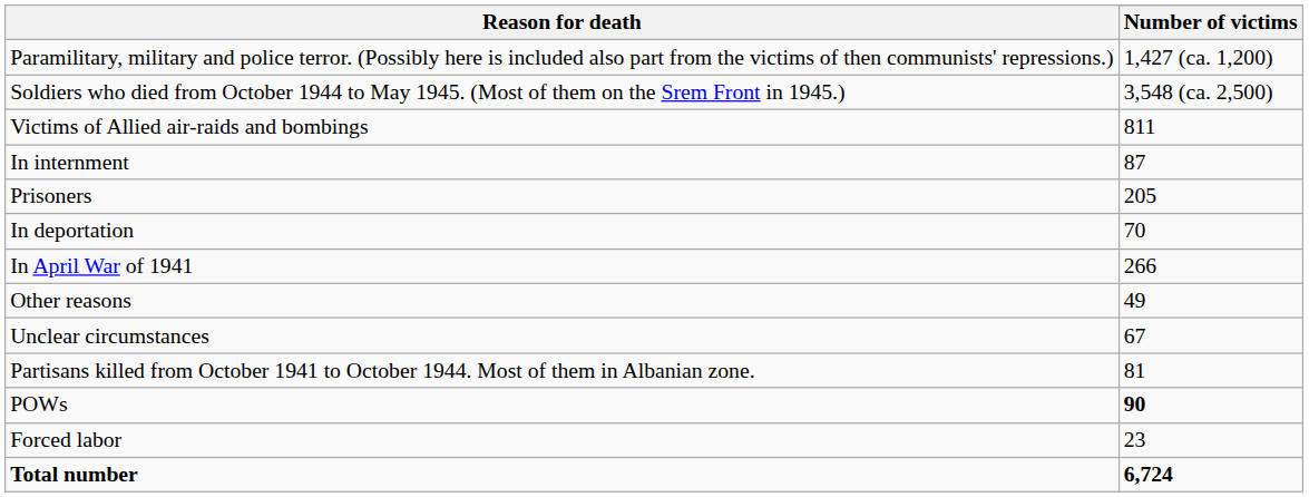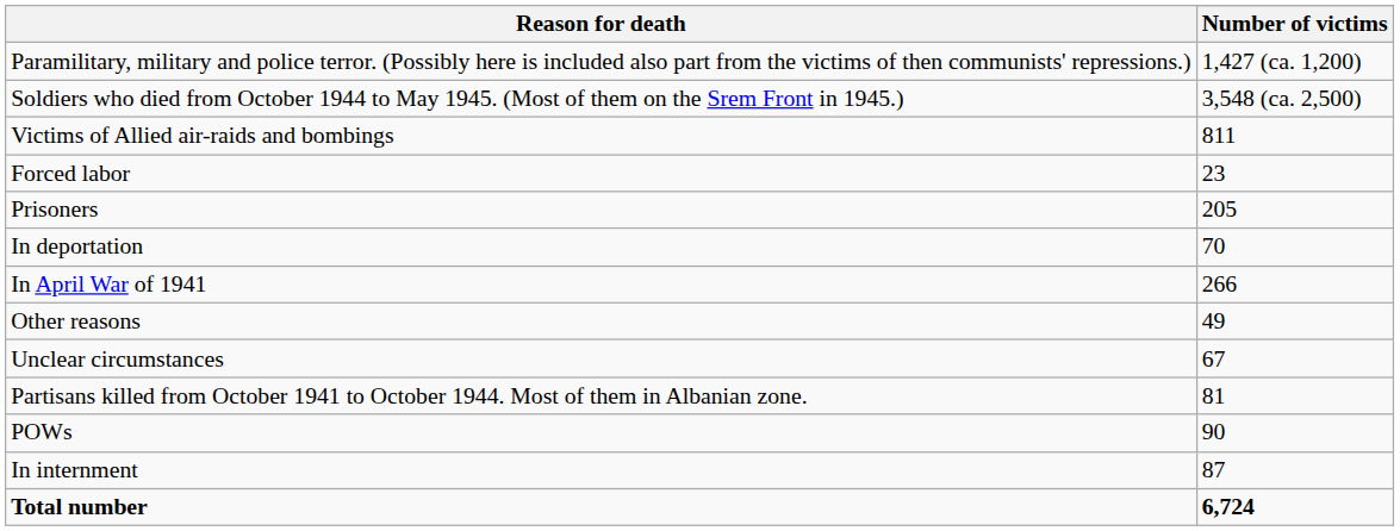 <table class="wikitable sortable">
 <tr>
 <th rowspan="2">Reason for death</th>
 </tr>
 <tr align="center">
 <th data-sort-type=number>Number of victims</th>
 </tr>
 <tr>
 <td>Paramilitary, military and police terror. (Possibly here is included also part from the victims of then communists' repressions.)</td>
 <td>1,427 (ca. 1,200)</td>
 </tr>
 <tr>
 <td>Soldiers who died from October 1944 to May 1945. (Most of them on the <a href='#'>Srem Front</a> in 1945.)</td>
 <td>3,548 (ca. 2,500)</td>
 </tr>
 <tr>
 <td>Victims of Allied air-raids and bombings</td>
 <td>811</td>
 </tr>
 <tr>
-<td>In internment</td>
-<td>87</td>
+<td>Forced labor</td>
+<td>23</td>
 </tr>
 <tr>
 <td>Prisoners</td>
 <td>205</td>
 </tr>
 <tr>
 <td>In deportation</td>
 <td>70</td>
 </tr>
 <tr>
 <td>In <a href='#'>April War</a> of 1941</td>
 <td>266</td>
 </tr>
 <tr>
 <td>Other reasons</td>
 <td>49</td>
 </tr>
 <tr>
 <td>Unclear circumstances</td>
 <td>67</td>
 </tr>
 <tr>
 <td>Partisans killed from October 1941 to October 1944. Most of them in Albanian zone.</td>
 <td>81</td>
 </tr>
 <tr>
 <td>POWs</td>
-<td><strong>90</strong></td>
+<td>90</td>
 </tr>
 <tr>
-<td>Forced labor</td>
-<td>23</td>
+<td>In internment</td>
+<td>87</td>
 </tr>
 <tr>
 <td><strong>Total number</strong></td>
 <td><strong>6,724</strong></td>
 </tr>
 </table>
